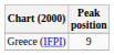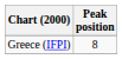 <table class="wikitable">
 <tr>
 <th align="left">Chart (2000)</th>
 <th align="center">Peak<br>position</th>
 </tr>
 <tr>
 </tr>
 <tr>
 <td>Greece (<a href='#'>IFPI</a>)</td>
-<td align="center">9</td>
+<td align="center">8</td>
 </tr>
 <tr>
 </tr>
 </table>
